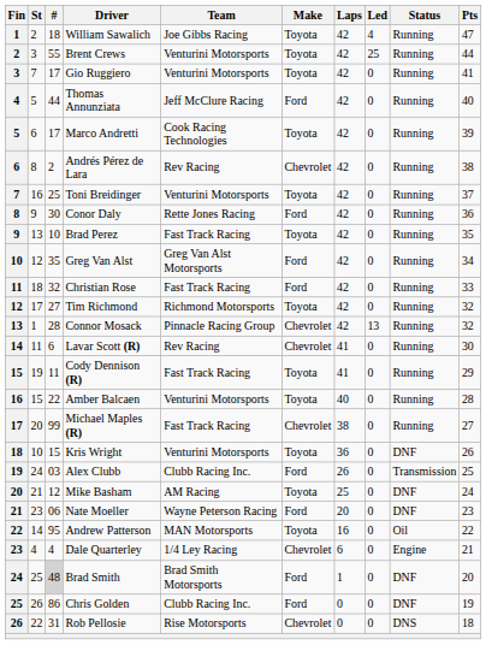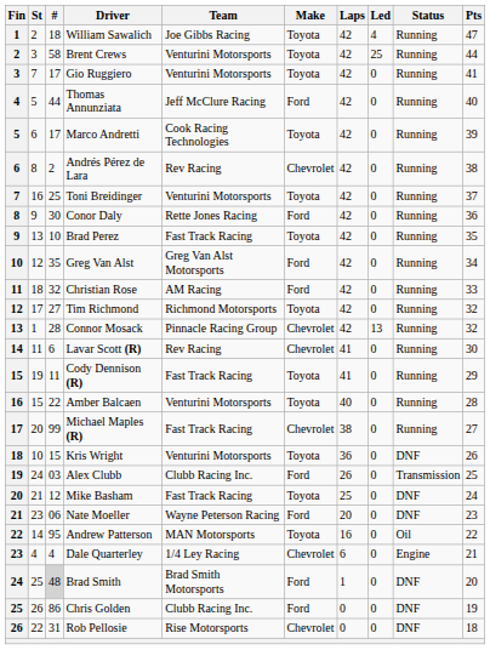 <table class="wikitable" style="font-size:95%">
 <tr>
 <th>Fin</th>
 <th>St</th>
 <th>#</th>
 <th>Driver</th>
 <th>Team</th>
 <th>Make</th>
 <th>Laps</th>
 <th>Led</th>
 <th>Status</th>
 <th>Pts</th>
 </tr>
 <tr>
 <th>1</th>
 <td>2</td>
 <td>18</td>
 <td>William Sawalich</td>
 <td>Joe Gibbs Racing</td>
 <td>Toyota</td>
 <td>42</td>
 <td>4</td>
 <td>Running</td>
 <td>47</td>
 </tr>
 <tr>
 <th>2</th>
 <td>3</td>
-<td>55</td>
+<td>58</td>
 <td>Brent Crews</td>
 <td>Venturini Motorsports</td>
 <td>Toyota</td>
 <td>42</td>
 <td>25</td>
 <td>Running</td>
 <td>44</td>
 </tr>
 <tr>
 <th>3</th>
 <td>7</td>
 <td>17</td>
 <td>Gio Ruggiero</td>
 <td>Venturini Motorsports</td>
 <td>Toyota</td>
 <td>42</td>
 <td>0</td>
 <td>Running</td>
 <td>41</td>
 </tr>
 <tr>
 <th>4</th>
 <td>5</td>
 <td>44</td>
 <td>Thomas Annunziata</td>
 <td>Jeff McClure Racing</td>
 <td>Ford</td>
 <td>42</td>
 <td>0</td>
 <td>Running</td>
 <td>40</td>
 </tr>
 <tr>
 <th>5</th>
 <td>6</td>
 <td>17</td>
 <td>Marco Andretti</td>
 <td>Cook Racing Technologies</td>
 <td>Toyota</td>
 <td>42</td>
 <td>0</td>
 <td>Running</td>
 <td>39</td>
 </tr>
 <tr>
 <th>6</th>
 <td>8</td>
 <td>2</td>
 <td>Andrés Pérez de Lara</td>
 <td>Rev Racing</td>
 <td>Chevrolet</td>
 <td>42</td>
 <td>0</td>
 <td>Running</td>
 <td>38</td>
 </tr>
 <tr>
 <th>7</th>
 <td>16</td>
 <td>25</td>
 <td>Toni Breidinger</td>
 <td>Venturini Motorsports</td>
 <td>Toyota</td>
 <td>42</td>
 <td>0</td>
 <td>Running</td>
 <td>37</td>
 </tr>
 <tr>
 <th>8</th>
 <td>9</td>
 <td>30</td>
 <td>Conor Daly</td>
 <td>Rette Jones Racing</td>
 <td>Ford</td>
 <td>42</td>
 <td>0</td>
 <td>Running</td>
 <td>36</td>
 </tr>
 <tr>
 <th>9</th>
 <td>13</td>
 <td>10</td>
 <td>Brad Perez</td>
 <td>Fast Track Racing</td>
 <td>Toyota</td>
 <td>42</td>
 <td>0</td>
 <td>Running</td>
 <td>35</td>
 </tr>
 <tr>
 <th>10</th>
 <td>12</td>
 <td>35</td>
 <td>Greg Van Alst</td>
 <td>Greg Van Alst Motorsports</td>
 <td>Ford</td>
 <td>42</td>
 <td>0</td>
 <td>Running</td>
 <td>34</td>
 </tr>
 <tr>
 <th>11</th>
 <td>18</td>
 <td>32</td>
 <td>Christian Rose</td>
-<td>Fast Track Racing</td>
+<td>AM Racing</td>
 <td>Ford</td>
 <td>42</td>
 <td>0</td>
 <td>Running</td>
 <td>33</td>
 </tr>
 <tr>
 <th>12</th>
 <td>17</td>
 <td>27</td>
 <td>Tim Richmond</td>
 <td>Richmond Motorsports</td>
 <td>Toyota</td>
 <td>42</td>
 <td>0</td>
 <td>Running</td>
 <td>32</td>
 </tr>
 <tr>
 <th>13</th>
 <td>1</td>
 <td>28</td>
 <td>Connor Mosack</td>
 <td>Pinnacle Racing Group</td>
 <td>Chevrolet</td>
 <td>42</td>
 <td>13</td>
 <td>Running</td>
 <td>32</td>
 </tr>
 <tr>
 <th>14</th>
 <td>11</td>
 <td>6</td>
 <td>Lavar Scott <strong>(R)</strong></td>
 <td>Rev Racing</td>
 <td>Chevrolet</td>
 <td>41</td>
 <td>0</td>
 <td>Running</td>
 <td>30</td>
 </tr>
 <tr>
 <th>15</th>
 <td>19</td>
 <td>11</td>
 <td>Cody Dennison <strong>(R)</strong></td>
 <td>Fast Track Racing</td>
 <td>Toyota</td>
 <td>41</td>
 <td>0</td>
 <td>Running</td>
 <td>29</td>
 </tr>
 <tr>
 <th>16</th>
 <td>15</td>
 <td>22</td>
 <td>Amber Balcaen</td>
 <td>Venturini Motorsports</td>
 <td>Toyota</td>
 <td>40</td>
 <td>0</td>
 <td>Running</td>
 <td>28</td>
 </tr>
 <tr>
 <th>17</th>
 <td>20</td>
 <td>99</td>
 <td>Michael Maples <strong>(R)</strong></td>
 <td>Fast Track Racing</td>
 <td>Chevrolet</td>
 <td>38</td>
 <td>0</td>
 <td>Running</td>
 <td>27</td>
 </tr>
 <tr>
 <th>18</th>
 <td>10</td>
 <td>15</td>
 <td>Kris Wright</td>
 <td>Venturini Motorsports</td>
 <td>Toyota</td>
 <td>36</td>
 <td>0</td>
 <td>DNF</td>
 <td>26</td>
 </tr>
 <tr>
 <th>19</th>
 <td>24</td>
 <td>03</td>
 <td>Alex Clubb</td>
 <td>Clubb Racing Inc.</td>
 <td>Ford</td>
 <td>26</td>
 <td>0</td>
 <td>Transmission</td>
 <td>25</td>
 </tr>
 <tr>
 <th>20</th>
 <td>21</td>
 <td>12</td>
 <td>Mike Basham</td>
-<td>AM Racing</td>
+<td>Fast Track Racing</td>
 <td>Toyota</td>
 <td>25</td>
 <td>0</td>
 <td>DNF</td>
 <td>24</td>
 </tr>
 <tr>
 <th>21</th>
 <td>23</td>
 <td>06</td>
 <td>Nate Moeller</td>
 <td>Wayne Peterson Racing</td>
 <td>Ford</td>
 <td>20</td>
 <td>0</td>
 <td>DNF</td>
 <td>23</td>
 </tr>
 <tr>
 <th>22</th>
 <td>14</td>
 <td>95</td>
 <td>Andrew Patterson</td>
 <td>MAN Motorsports</td>
 <td>Toyota</td>
 <td>16</td>
 <td>0</td>
 <td>Oil</td>
 <td>22</td>
 </tr>
 <tr>
 <th>23</th>
 <td>4</td>
 <td>4</td>
 <td>Dale Quarterley</td>
 <td>1/4 Ley Racing</td>
 <td>Chevrolet</td>
 <td>6</td>
 <td>0</td>
 <td>Engine</td>
 <td>21</td>
 </tr>
 <tr>
 <th>24</th>
 <td>25</td>
 <td style="background: lightgrey;">48</td>
 <td>Brad Smith</td>
 <td>Brad Smith Motorsports</td>
 <td>Ford</td>
 <td>1</td>
 <td>0</td>
 <td>DNF</td>
 <td>20</td>
 </tr>
 <tr>
 <th>25</th>
 <td>26</td>
 <td>86</td>
 <td>Chris Golden</td>
 <td>Clubb Racing Inc.</td>
 <td>Ford</td>
 <td>0</td>
 <td>0</td>
 <td>DNF</td>
 <td>19</td>
 </tr>
 <tr>
 <th>26</th>
 <td>22</td>
 <td>31</td>
 <td>Rob Pellosie</td>
 <td>Rise Motorsports</td>
 <td>Chevrolet</td>
 <td>0</td>
 <td>0</td>
-<td>DNS</td>
+<td>DNF</td>
 <td>18</td>
 </tr>
 <tr>
 <th colspan="10"></th>
 </tr>
 </table>
